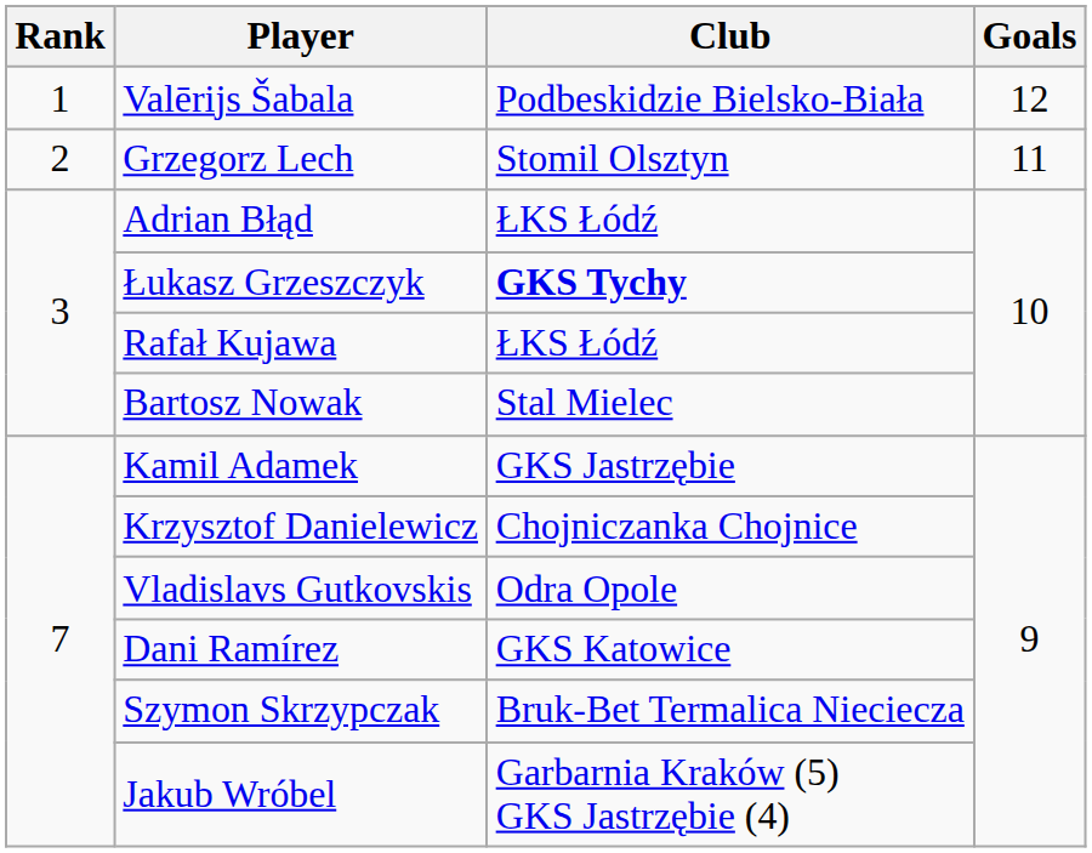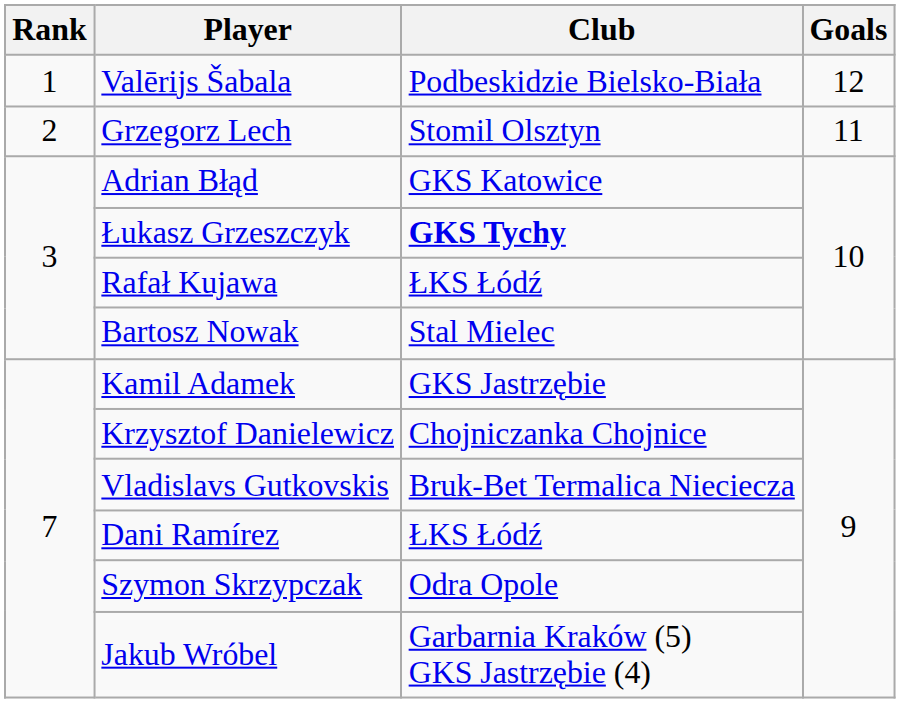 <table class="wikitable" style="text-align:center">
 <tr>
 <th>Rank</th>
 <th>Player</th>
 <th>Club</th>
 <th>Goals</th>
 </tr>
 <tr>
 <td rowspan="1">1</td>
 <td align="left"> <a href='#'>Valērijs Šabala</a></td>
 <td align="left"><a href='#'>Podbeskidzie Bielsko-Biała</a></td>
 <td rowspan="1">12</td>
 </tr>
 <tr>
 <td rowspan="1">2</td>
 <td align="left"> <a href='#'>Grzegorz Lech</a></td>
 <td align="left"><a href='#'>Stomil Olsztyn</a></td>
 <td rowspan="1">11</td>
 </tr>
 <tr>
 <td rowspan="4">3</td>
 <td align="left"> <a href='#'>Adrian Błąd</a></td>
-<td align="left"><a href='#'>ŁKS Łódź</a></td>
+<td align="left"><a href='#'>GKS Katowice</a></td>
 <td rowspan="4">10</td>
 </tr>
 <tr>
 <td align="left"> <a href='#'>Łukasz Grzeszczyk</a></td>
 <td align="left"><strong><a href='#'>GKS Tychy</a></strong></td>
 </tr>
 <tr>
 <td align="left"> <a href='#'>Rafał Kujawa</a></td>
 <td align="left"><a href='#'>ŁKS Łódź</a></td>
 </tr>
 <tr>
 <td align="left"> <a href='#'>Bartosz Nowak</a></td>
 <td align="left"><a href='#'>Stal Mielec</a></td>
 </tr>
 <tr>
 <td rowspan="6">7</td>
 <td align="left"> <a href='#'>Kamil Adamek</a></td>
 <td align="left"><a href='#'>GKS Jastrzębie</a></td>
 <td rowspan="6">9</td>
 </tr>
 <tr>
 <td align="left"> <a href='#'>Krzysztof Danielewicz</a></td>
 <td align="left"><a href='#'>Chojniczanka Chojnice</a></td>
 </tr>
 <tr>
 <td align="left"> <a href='#'>Vladislavs Gutkovskis</a></td>
-<td align="left"><a href='#'>Odra Opole</a></td>
+<td align="left"><a href='#'>Bruk-Bet Termalica Nieciecza</a></td>
 </tr>
 <tr>
 <td align="left"> <a href='#'>Dani Ramírez</a></td>
-<td align="left"><a href='#'>GKS Katowice</a></td>
+<td align="left"><a href='#'>ŁKS Łódź</a></td>
 </tr>
 <tr>
 <td align="left"> <a href='#'>Szymon Skrzypczak</a></td>
-<td align="left"><a href='#'>Bruk-Bet Termalica Nieciecza</a></td>
+<td align="left"><a href='#'>Odra Opole</a></td>
 </tr>
 <tr>
 <td align="left"> <a href='#'>Jakub Wróbel</a></td>
 <td align="left"><a href='#'>Garbarnia Kraków</a> (5)<br><a href='#'>GKS Jastrzębie</a> (4)</td>
 </tr>
 </table>
